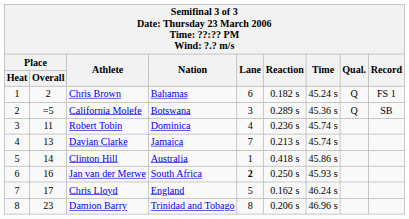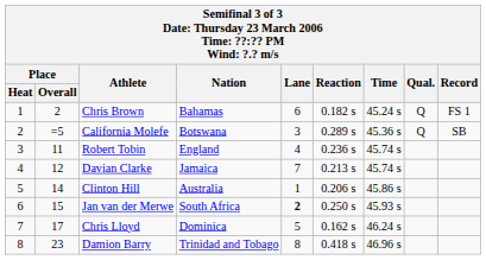 <table class="wikitable">
 <tr>
 <th colspan=9>Semifinal 3 of 3 <br> Date: Thursday 23 March 2006 <br> Time: ??:?? PM <br> Wind: ?.? m/s</th>
 </tr>
 <tr>
 <th colspan=2>Place</th>
 <th rowspan=2>Athlete</th>
 <th rowspan=2>Nation</th>
 <th rowspan=2>Lane</th>
 <th rowspan=2>Reaction</th>
 <th rowspan=2>Time</th>
 <th rowspan=2>Qual.</th>
 <th rowspan=2>Record</th>
 </tr>
 <tr>
 <th>Heat</th>
 <th>Overall</th>
 </tr>
 <tr>
 <td align="center">1</td>
 <td align="center">2</td>
 <td align="left"><a href='#'>Chris Brown</a></td>
 <td align="left"> <a href='#'>Bahamas</a></td>
 <td align="center">6</td>
 <td align="center">0.182 s</td>
 <td align="center">45.24 s</td>
 <td align="center">Q</td>
 <td align="center">FS 1</td>
 </tr>
 <tr>
 <td align="center">2</td>
 <td align="center">=5</td>
 <td align="left"><a href='#'>California Molefe</a></td>
 <td align="left"> <a href='#'>Botswana</a></td>
 <td align="center">3</td>
 <td align="center">0.289 s</td>
 <td align="center">45.36 s</td>
 <td align="center">Q</td>
 <td align="center">SB</td>
 </tr>
 <tr>
 <td align="center">3</td>
 <td align="center">11</td>
 <td align="left"><a href='#'>Robert Tobin</a></td>
-<td align="left"> <a href='#'>Dominica</a></td>
+<td align="left"> <a href='#'>England</a></td>
 <td align="center">4</td>
 <td align="center">0.236 s</td>
 <td align="center">45.74 s</td>
 <td align="center"></td>
 <td align="center"></td>
 </tr>
 <tr>
 <td align="center">4</td>
-<td align="center">13</td>
+<td align="center">12</td>
 <td align="left"><a href='#'>Davian Clarke</a></td>
 <td align="left"> <a href='#'>Jamaica</a></td>
 <td align="center">7</td>
 <td align="center">0.213 s</td>
 <td align="center">45.74 s</td>
 <td align="center"></td>
 <td align="center"></td>
 </tr>
 <tr>
 <td align="center">5</td>
 <td align="center">14</td>
 <td align="left"><a href='#'>Clinton Hill</a></td>
 <td align="left"> <a href='#'>Australia</a></td>
 <td align="center">1</td>
-<td align="center">0.418 s</td>
+<td align="center">0.206 s</td>
 <td align="center">45.86 s</td>
 <td align="center"></td>
 <td align="center"></td>
 </tr>
 <tr>
 <td align="center">6</td>
-<td align="center">16</td>
+<td align="center">15</td>
 <td align="left"><a href='#'>Jan van der Merwe</a></td>
 <td align="left"> <a href='#'>South Africa</a></td>
 <td align="center"><strong>2</strong></td>
 <td align="center">0.250 s</td>
 <td align="center">45.93 s</td>
 <td align="center"></td>
 <td align="center"></td>
 </tr>
 <tr>
 <td align="center">7</td>
 <td align="center">17</td>
 <td align="left"><a href='#'>Chris Lloyd</a></td>
-<td align="left"> <a href='#'>England</a></td>
+<td align="left"> <a href='#'>Dominica</a></td>
 <td align="center">5</td>
 <td align="center">0.162 s</td>
 <td align="center">46.24 s</td>
 <td align="center"></td>
 <td align="center"></td>
 </tr>
 <tr>
 <td align="center">8</td>
 <td align="center">23</td>
 <td align="left"><a href='#'>Damion Barry</a></td>
 <td align="left"> <a href='#'>Trinidad and Tobago</a></td>
 <td align="center">8</td>
-<td align="center">0.206 s</td>
+<td align="center">0.418 s</td>
 <td align="center">46.96 s</td>
 <td align="center"></td>
 <td align="center"></td>
 </tr>
 </table>
